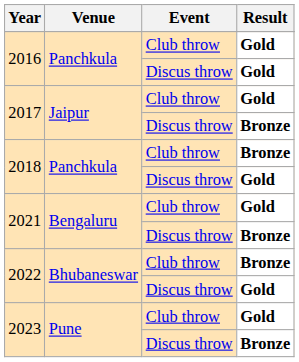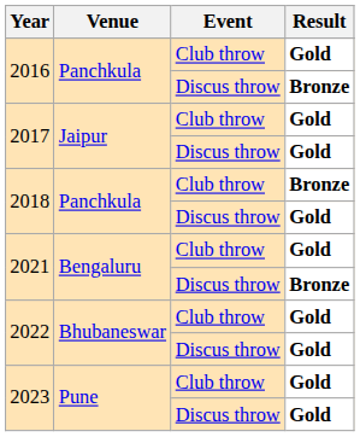 <table class="sortable wikitable" style="font-size: 95%;">
 <tr>
 <th>Year</th>
 <th>Venue</th>
 <th>Event</th>
 <th>Result</th>
 </tr>
 <tr>
 </tr>
 <tr style="background:#FFE4B5">
 <td rowspan="2" align="center">2016</td>
 <td rowspan="2" align="left"><a href='#'>Panchkula</a></td>
 <td align="left"><a href='#'>Club throw</a></td>
 <td style="text-align:left; background:white"><strong>Gold</strong></td>
 </tr>
 <tr style="background:#FFE4B5">
 <td align="left"><a href='#'>Discus throw</a></td>
-<td style="text-align:left; background:white"><strong>Gold</strong></td>
+<td style="text-align:left; background:white"><strong>Bronze</strong></td>
 </tr>
 <tr style="background:#FFE4B5">
 <td rowspan="2" align="center">2017</td>
 <td rowspan="2" align="left"><a href='#'>Jaipur</a></td>
 <td align="left"><a href='#'>Club throw</a></td>
 <td style="text-align:left; background:white"><strong>Gold</strong></td>
 </tr>
 <tr style="background:#FFE4B5">
 <td align="left"><a href='#'>Discus throw</a></td>
-<td style="text-align:left; background:white"><strong>Bronze</strong></td>
+<td style="text-align:left; background:white"><strong>Gold</strong></td>
 </tr>
 <tr style="background:#FFE4B5">
 <td rowspan="2" align="center">2018</td>
 <td rowspan="2" align="left"><a href='#'>Panchkula</a></td>
 <td align="left"><a href='#'>Club throw</a></td>
 <td style="text-align:left; background:white"><strong>Bronze</strong></td>
 </tr>
 <tr style="background:#FFE4B5">
 <td align="left"><a href='#'>Discus throw</a></td>
 <td style="text-align:left; background:white"><strong>Gold</strong></td>
 </tr>
 <tr style="background:#FFE4B5">
 <td rowspan="2" align="center">2021</td>
 <td rowspan="2" align="left"><a href='#'>Bengaluru</a></td>
 <td align="left"><a href='#'>Club throw</a></td>
 <td style="text-align:left; background:white"><strong>Gold</strong></td>
 </tr>
 <tr style="background:#FFE4B5">
 <td align="left"><a href='#'>Discus throw</a></td>
 <td style="text-align:left; background:white"><strong>Bronze</strong></td>
 </tr>
 <tr style="background:#FFE4B5">
 <td rowspan="2" align="center">2022</td>
 <td rowspan="2" align="left"><a href='#'>Bhubaneswar</a></td>
 <td align="left"><a href='#'>Club throw</a></td>
-<td style="text-align:left; background:white"><strong>Bronze</strong></td>
+<td style="text-align:left; background:white"><strong>Gold</strong></td>
 </tr>
 <tr style="background:#FFE4B5">
 <td align="left"><a href='#'>Discus throw</a></td>
 <td style="text-align:left; background:white"><strong>Gold</strong></td>
 </tr>
 <tr style="background:#FFE4B5">
 <td rowspan="2" align="center">2023</td>
 <td rowspan="2" align="left"><a href='#'>Pune</a></td>
 <td align="left"><a href='#'>Club throw</a></td>
 <td style="text-align:left; background:white"><strong>Gold</strong></td>
 </tr>
 <tr style="background:#FFE4B5">
 <td align="left"><a href='#'>Discus throw</a></td>
-<td style="text-align:left; background:white"><strong>Bronze</strong></td>
+<td style="text-align:left; background:white"><strong>Gold</strong></td>
 </tr>
 </table>
